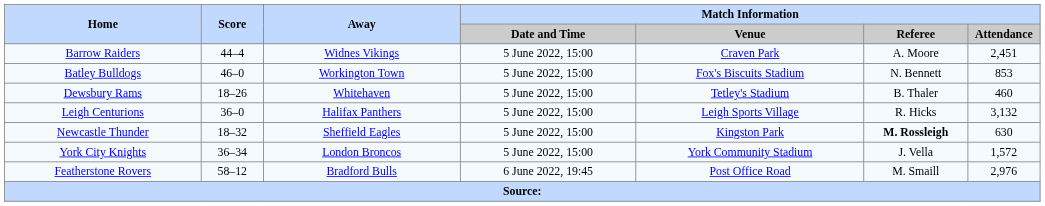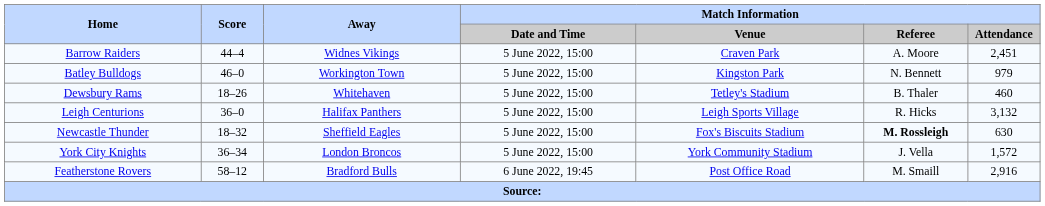 <table border=1 style="border-collapse:collapse; font-size:90%; text-align:center;" cellpadding=3 cellspacing=0 width=100%>
 <tr style="background:#c1d8ff;">
 <th scope="col" rowspan=2 width=19%>Home</th>
 <th scope="col" rowspan=2 width=6%>Score</th>
 <th scope="col" rowspan=2 width=19%>Away</th>
 <th colspan=4>Match Information</th>
 </tr>
 <tr style="background:#cccccc;">
 <th scope="col" width=17%>Date and Time</th>
 <th scope="col" width=22%>Venue</th>
 <th scope="col" width=10%>Referee</th>
 <th scope="col" width=7%>Attendance</th>
 </tr>
 <tr style="background:#f5faff;">
 <td> <a href='#'>Barrow Raiders</a></td>
 <td>44–4</td>
 <td> <a href='#'>Widnes Vikings</a></td>
 <td>5 June 2022, 15:00</td>
 <td><a href='#'>Craven Park</a></td>
 <td>A. Moore</td>
 <td>2,451</td>
 </tr>
 <tr style="background:#f5faff;">
 <td> <a href='#'>Batley Bulldogs</a></td>
 <td>46–0</td>
 <td> <a href='#'>Workington Town</a></td>
 <td>5 June 2022, 15:00</td>
-<td><a href='#'>Fox's Biscuits Stadium</a></td>
+<td><a href='#'>Kingston Park</a></td>
 <td>N. Bennett</td>
-<td>853</td>
+<td>979</td>
 </tr>
 <tr style="background:#f5faff;">
 <td> <a href='#'>Dewsbury Rams</a></td>
 <td>18–26</td>
 <td> <a href='#'>Whitehaven</a></td>
 <td>5 June 2022, 15:00</td>
 <td><a href='#'>Tetley's Stadium</a></td>
 <td>B. Thaler</td>
 <td>460</td>
 </tr>
 <tr style="background:#f5faff;">
 <td> <a href='#'>Leigh Centurions</a></td>
 <td>36–0</td>
 <td> <a href='#'>Halifax Panthers</a></td>
 <td>5 June 2022, 15:00</td>
 <td><a href='#'>Leigh Sports Village</a></td>
 <td>R. Hicks</td>
 <td>3,132</td>
 </tr>
 <tr style="background:#f5faff;">
 <td> <a href='#'>Newcastle Thunder</a></td>
 <td>18–32</td>
 <td> <a href='#'>Sheffield Eagles</a></td>
 <td>5 June 2022, 15:00</td>
-<td><a href='#'>Kingston Park</a></td>
+<td><a href='#'>Fox's Biscuits Stadium</a></td>
 <td><strong>M. Rossleigh</strong></td>
 <td>630</td>
 </tr>
 <tr style="background:#f5faff;">
 <td> <a href='#'>York City Knights</a></td>
 <td>36–34</td>
 <td> <a href='#'>London Broncos</a></td>
 <td>5 June 2022, 15:00</td>
 <td><a href='#'>York Community Stadium</a></td>
 <td>J. Vella</td>
 <td>1,572</td>
 </tr>
 <tr style="background:#f5faff;">
 <td> <a href='#'>Featherstone Rovers</a></td>
 <td>58–12</td>
 <td> <a href='#'>Bradford Bulls</a></td>
 <td>6 June 2022, 19:45</td>
 <td><a href='#'>Post Office Road</a></td>
 <td>M. Smaill</td>
-<td>2,976</td>
+<td>2,916</td>
 </tr>
 <tr style="background:#c1d8ff;">
 <th colspan=7>Source:</th>
 </tr>
 </table>
